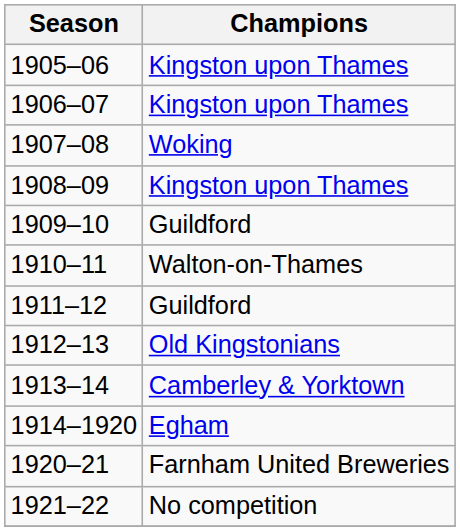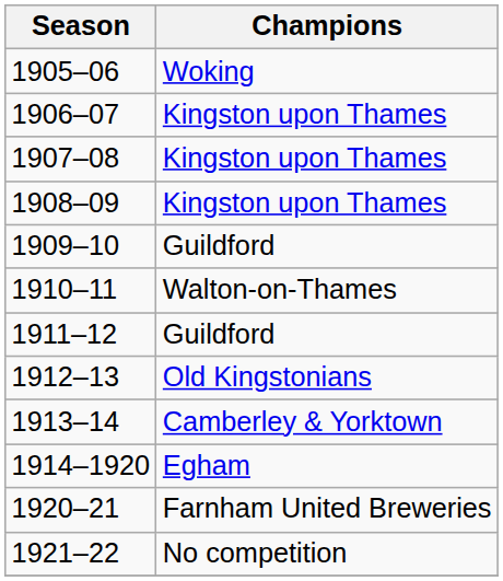 <table class="wikitable" style="textalign-center">
 <tr>
 <th>Season</th>
 <th>Champions</th>
 </tr>
 <tr>
 <td>1905–06</td>
-<td><a href='#'>Kingston upon Thames</a></td>
+<td><a href='#'>Woking</a></td>
 </tr>
 <tr>
 <td>1906–07</td>
 <td><a href='#'>Kingston upon Thames</a></td>
 </tr>
 <tr>
 <td>1907–08</td>
-<td><a href='#'>Woking</a></td>
+<td><a href='#'>Kingston upon Thames</a></td>
 </tr>
 <tr>
 <td>1908–09</td>
 <td><a href='#'>Kingston upon Thames</a></td>
 </tr>
 <tr>
 <td>1909–10</td>
 <td>Guildford</td>
 </tr>
 <tr>
 <td>1910–11</td>
 <td>Walton-on-Thames</td>
 </tr>
 <tr>
 <td>1911–12</td>
 <td>Guildford</td>
 </tr>
 <tr>
 <td>1912–13</td>
 <td><a href='#'>Old Kingstonians</a></td>
 </tr>
 <tr>
 <td>1913–14</td>
 <td><a href='#'>Camberley & Yorktown</a></td>
 </tr>
 <tr>
 <td>1914–1920</td>
 <td><a href='#'>Egham</a></td>
 </tr>
 <tr>
 <td>1920–21</td>
 <td>Farnham United Breweries</td>
 </tr>
 <tr>
 <td>1921–22</td>
 <td>No competition</td>
 </tr>
 <tr>
 </tr>
 </table>
